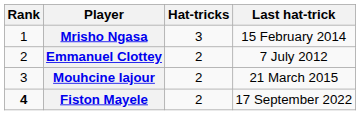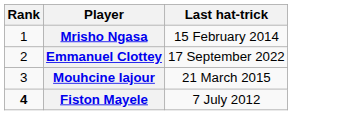 <table class="wikitable plainrowheaders">
 <tr>
 <th scope="col">Rank</th>
 <th scope="col">Player</th>
-<th scope="col">Hat-tricks</th>
 <th scope="col">Last hat-trick</th>
 </tr>
 <tr>
 <td align=center>1</td>
 <th scope="row"> <a href='#'>Mrisho Ngasa</a></th>
-<td align="center">3</td>
 <td align="center">15 February 2014</td>
 </tr>
 <tr>
 <td align=center>2</td>
 <th scope="row"> <a href='#'>Emmanuel Clottey</a></th>
-<td align="center">2</td>
-<td align="center">7 July 2012</td>
+<td align="center">17 September 2022</td>
 </tr>
 <tr>
 <td align=center>3</td>
 <th scope="row"> <a href='#'>Mouhcine Iajour</a></th>
-<td align="center">2</td>
 <td align="center">21 March 2015</td>
 </tr>
 <tr>
 <td align=center><strong>4</strong></td>
 <th scope="row"> <a href='#'>Fiston Mayele</a></th>
-<td align="center">2</td>
-<td align="center">17 September 2022</td>
+<td align="center">7 July 2012</td>
 </tr>
 </table>
